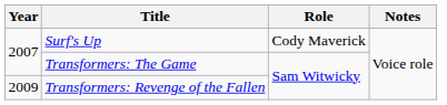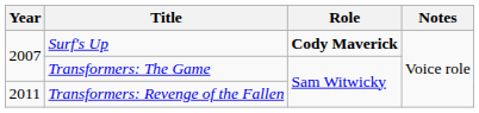 <table class="wikitable sortable">
 <tr>
 <th>Year</th>
 <th>Title</th>
 <th>Role</th>
 <th scope="col" class="unsortable">Notes</th>
 </tr>
 <tr>
 <td rowspan="2">2007</td>
 <td><em><a href='#'>Surf's Up</a></em></td>
-<td>Cody Maverick</td>
+<td><strong>Cody Maverick</strong></td>
 <td rowspan=3>Voice role</td>
 </tr>
 <tr>
 <td><em><a href='#'>Transformers: The Game</a></em></td>
 <td rowspan="2"><a href='#'>Sam Witwicky</a></td>
 </tr>
 <tr>
-<td>2009</td>
+<td>2011</td>
 <td><em><a href='#'>Transformers: Revenge of the Fallen</a></em></td>
 </tr>
 </table>
